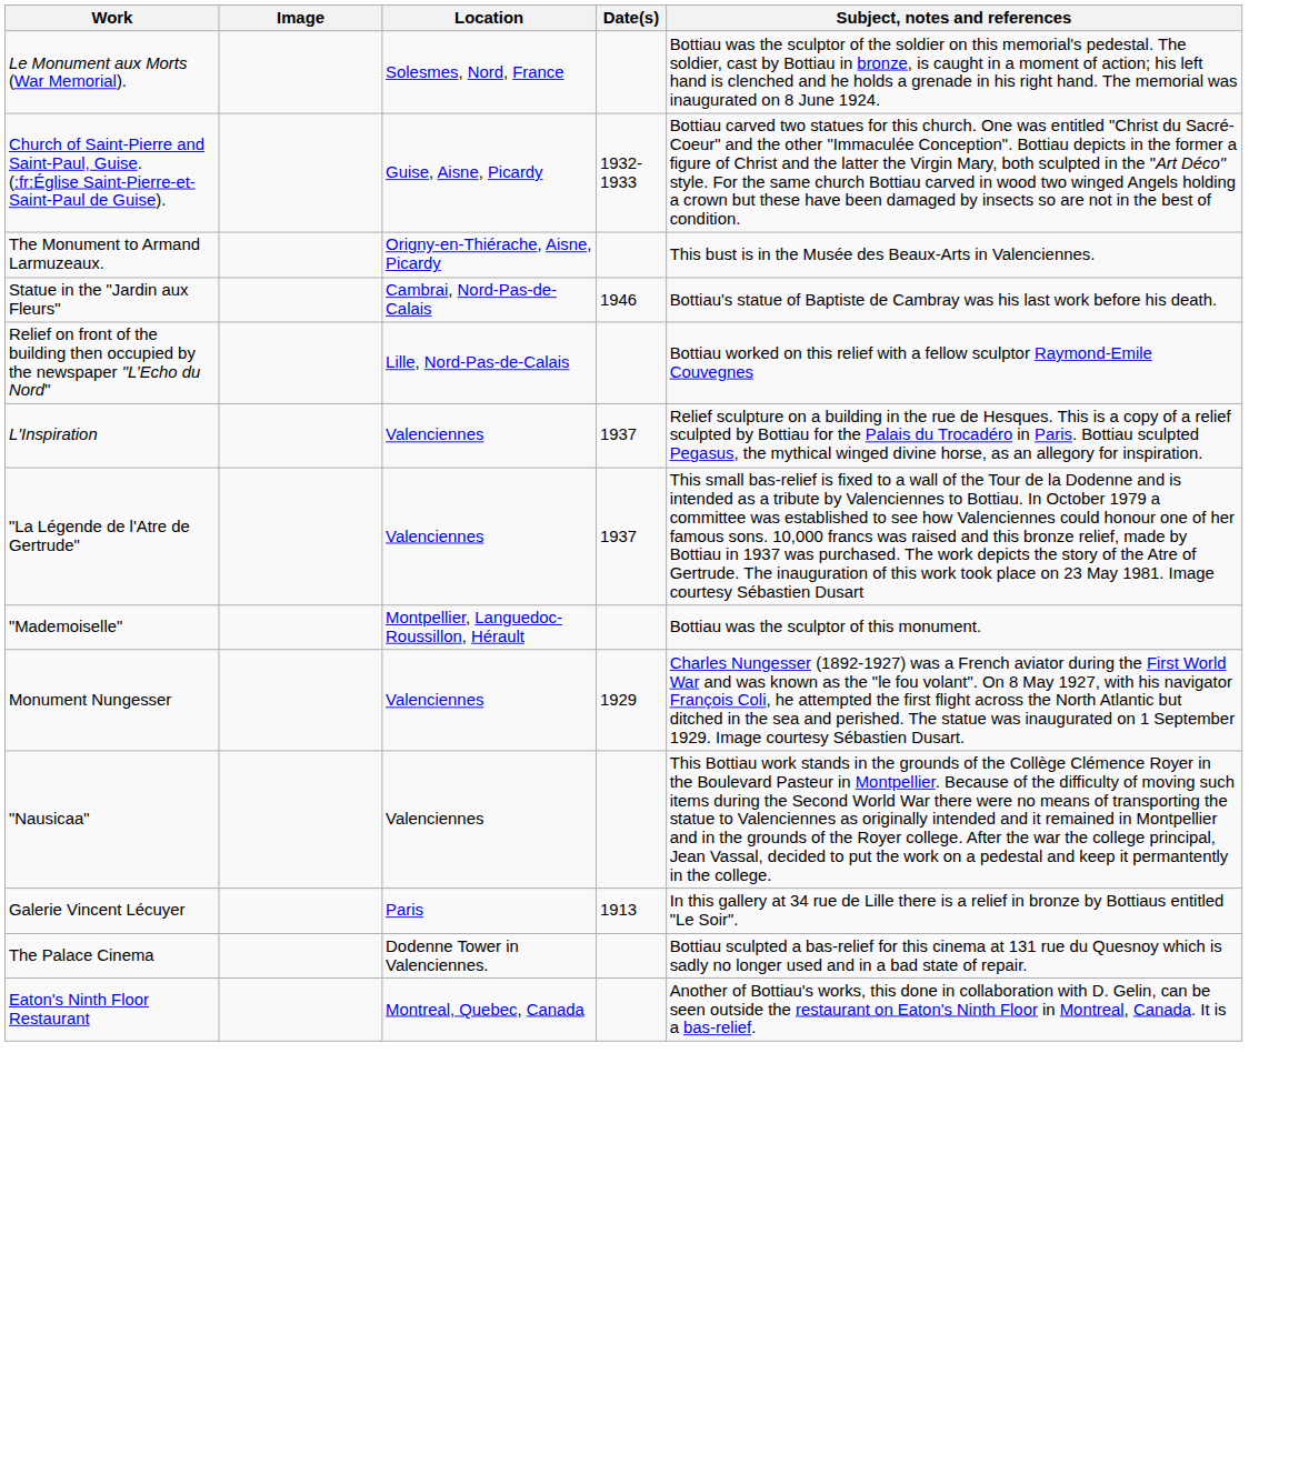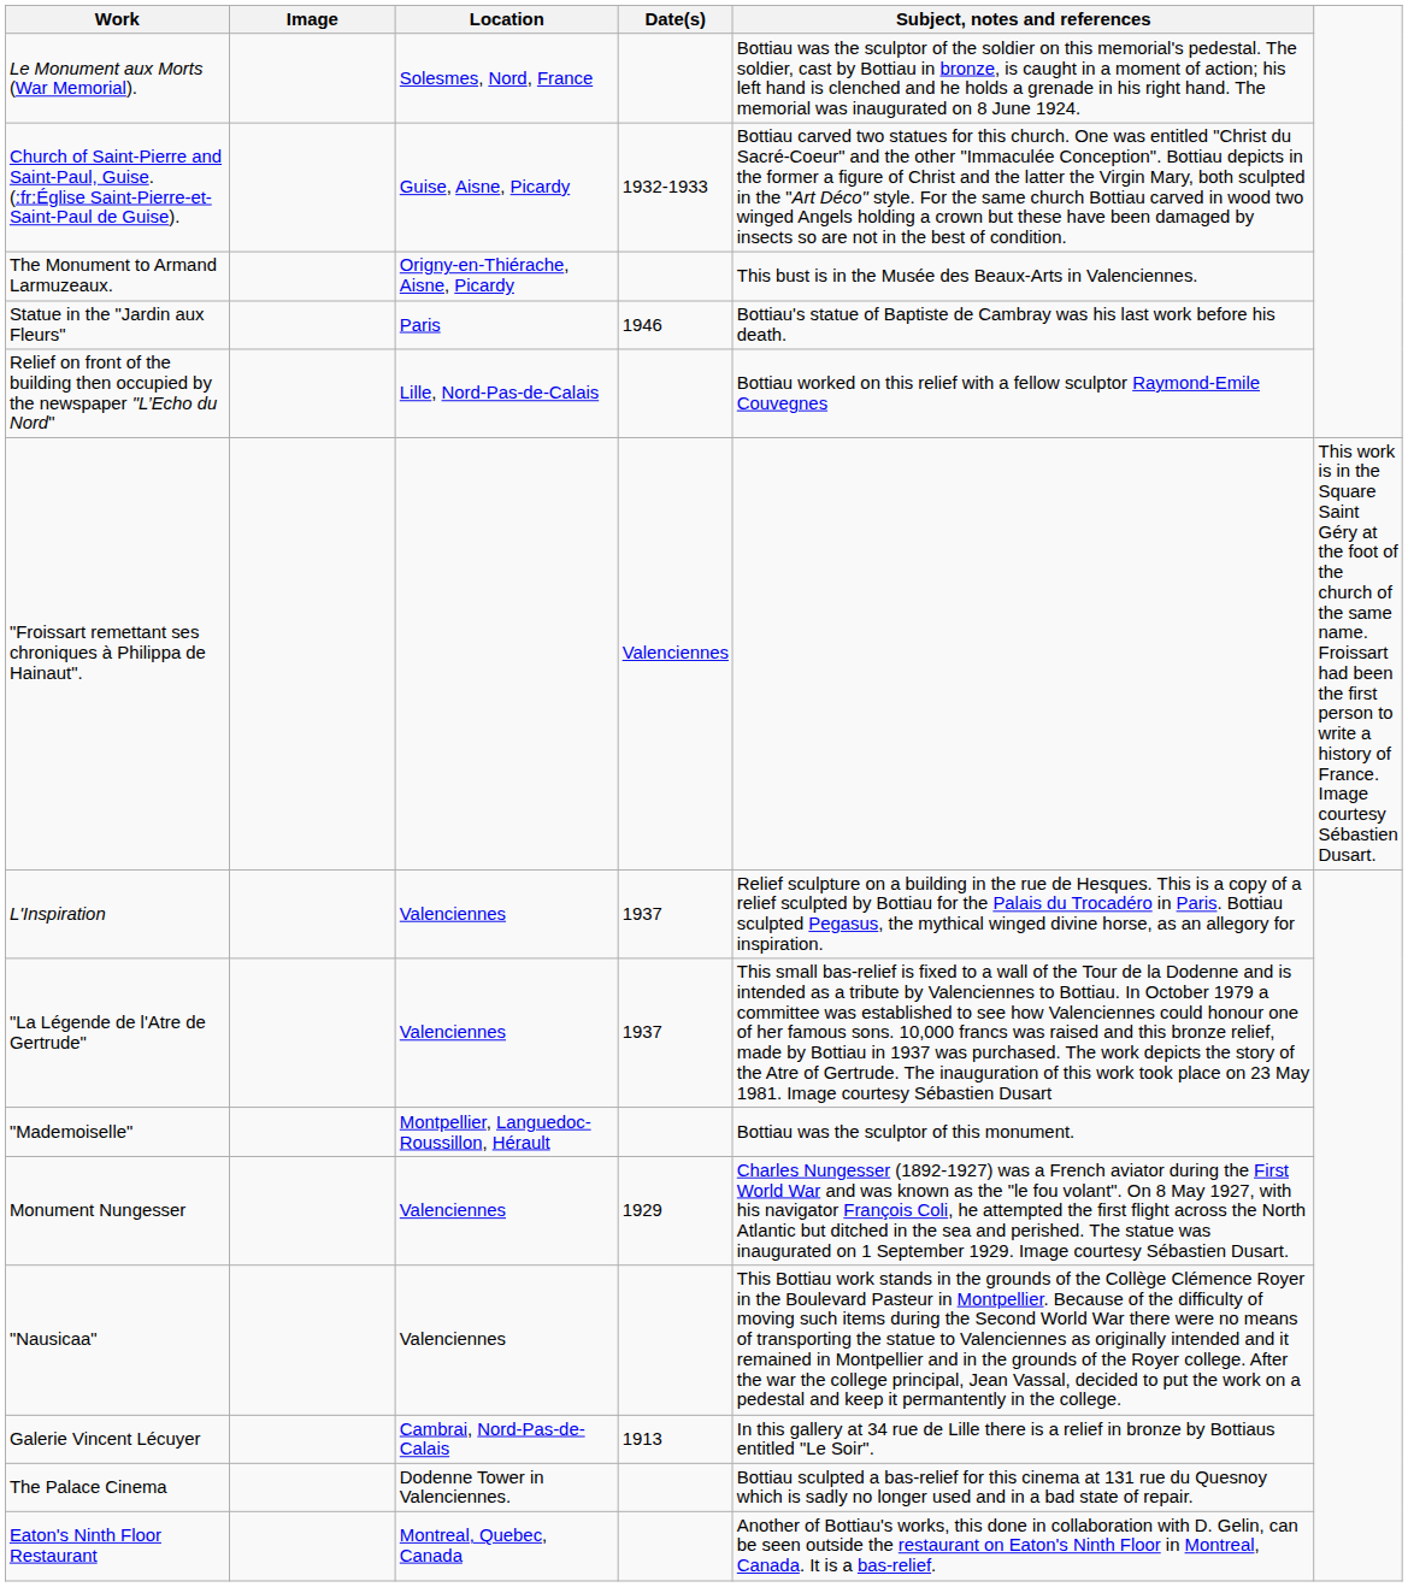 <table class="wikitable sortable">
 <tr>
 <th style="width:200px">Work</th>
 <th style="width:150px" class="sortable">Image</th>
 <th style="width:200px">Location</th>
 <th style="width:60px">Date(s)</th>
 <th style="width:550px" class="unsortable">Subject, notes and references</th>
 </tr>
 <tr>
 <td><em>Le Monument aux Morts</em> (<a href='#'>War Memorial</a>).</td>
 <td></td>
 <td><a href='#'>Solesmes</a>, <a href='#'>Nord</a>, <a href='#'>France</a></td>
 <td></td>
 <td>Bottiau was the sculptor of the soldier on this memorial's pedestal. The soldier, cast by Bottiau in <a href='#'>bronze</a>, is caught in a moment of action; his left hand is clenched and he holds a grenade in his right hand. The memorial was inaugurated on 8 June 1924.</td>
 </tr>
 <tr>
 <td><a href='#'>Church of Saint-Pierre and Saint-Paul, Guise</a>. (<a href='#'>:fr:Église Saint-Pierre-et-Saint-Paul de Guise</a>).</td>
 <td></td>
 <td><a href='#'>Guise</a>, <a href='#'>Aisne</a>, <a href='#'>Picardy</a></td>
 <td>1932-1933</td>
 <td>Bottiau carved two statues for this church. One was entitled "Christ du Sacré-Coeur" and the other "Immaculée Conception". Bottiau depicts in the former a figure of Christ and the latter the Virgin Mary, both sculpted in the "<em>Art Déco"</em> style. For the same church Bottiau carved in wood two winged Angels holding a crown but these have been damaged by insects so are not in the best of condition.</td>
 </tr>
 <tr>
 <td>The Monument to Armand Larmuzeaux.</td>
 <td></td>
 <td><a href='#'>Origny-en-Thiérache</a>, <a href='#'>Aisne</a>, <a href='#'>Picardy</a></td>
 <td></td>
 <td>This bust is in the Musée des Beaux-Arts in Valenciennes.</td>
 </tr>
 <tr>
 <td>Statue in the "Jardin aux Fleurs"</td>
 <td></td>
-<td><a href='#'>Cambrai</a>, <a href='#'>Nord-Pas-de-Calais</a></td>
+<td><a href='#'>Paris</a></td>
 <td>1946</td>
 <td>Bottiau's statue of Baptiste de Cambray was his last work before his death.</td>
 </tr>
 <tr>
 <td>Relief on front of the building then occupied by the newspaper <em>"L’Echo du Nord</em>"</td>
 <td></td>
 <td><a href='#'>Lille</a>, <a href='#'>Nord-Pas-de-Calais</a></td>
 <td></td>
 <td>Bottiau worked on this relief with a fellow sculptor <a href='#'>Raymond-Emile Couvegnes</a></td>
+</tr>
+<tr>
+<td>"Froissart remettant ses chroniques à Philippa de Hainaut".</td>
+<td></td>
+<td></td>
+<td><a href='#'>Valenciennes</a></td>
+<td></td>
+<td>This work is in the Square Saint Géry at the foot of the church of the same name. Froissart had been the first person to write a history of France. Image courtesy Sébastien Dusart.</td>
 </tr>
 <tr>
 <td><em>L'Inspiration</em></td>
 <td></td>
 <td><a href='#'>Valenciennes</a></td>
 <td>1937</td>
 <td>Relief sculpture on a building in the rue de Hesques. This is a copy of a relief sculpted by Bottiau for the <a href='#'>Palais du Trocadéro</a> in <a href='#'>Paris</a>. Bottiau sculpted <a href='#'>Pegasus</a>, the mythical winged divine horse, as an allegory for inspiration.</td>
 </tr>
 <tr>
 <td>"La Légende de l'Atre de Gertrude"</td>
 <td></td>
 <td><a href='#'>Valenciennes</a></td>
 <td>1937</td>
 <td>This small bas-relief is fixed to a wall of the Tour de la Dodenne and is intended as a tribute by Valenciennes to Bottiau. In October 1979 a committee was established to see how Valenciennes could honour one of her famous sons. 10,000 francs was raised and this bronze relief, made by Bottiau in 1937 was purchased. The work depicts the story of the Atre of Gertrude. The inauguration of this work took place on 23 May 1981. Image courtesy Sébastien Dusart</td>
 </tr>
 <tr>
 <td>"Mademoiselle"</td>
 <td></td>
 <td><a href='#'>Montpellier</a>, <a href='#'>Languedoc-Roussillon</a>, <a href='#'>Hérault</a></td>
 <td></td>
 <td>Bottiau was the sculptor of this monument.</td>
 </tr>
 <tr>
 <td>Monument Nungesser</td>
 <td></td>
 <td><a href='#'>Valenciennes</a></td>
 <td>1929</td>
 <td><a href='#'>Charles Nungesser</a> (1892-1927) was a French aviator during the <a href='#'>First World War</a> and was known as the "le fou volant".  On 8 May 1927, with his navigator <a href='#'>François Coli</a>, he attempted the first flight across the North Atlantic but ditched in the sea and perished. The statue was inaugurated on 1 September 1929. Image courtesy Sébastien Dusart.</td>
 </tr>
 <tr>
 <td>"Nausicaa"</td>
 <td></td>
 <td>Valenciennes</td>
 <td></td>
 <td>This Bottiau work stands in the grounds of the Collège Clémence Royer in the Boulevard Pasteur in <a href='#'>Montpellier</a>. Because of the difficulty of moving such items during the Second World War there were no means of transporting the statue to Valenciennes as originally intended and it remained in Montpellier and in the grounds of the Royer college. After the war the college principal, Jean Vassal, decided to put the work on a pedestal and keep it permantently in the college.</td>
 </tr>
 <tr>
 <td>Galerie Vincent Lécuyer</td>
 <td></td>
-<td><a href='#'>Paris</a></td>
+<td><a href='#'>Cambrai</a>, <a href='#'>Nord-Pas-de-Calais</a></td>
 <td>1913</td>
 <td>In this gallery at 34 rue de Lille there is a relief in bronze by Bottiaus entitled "Le Soir".</td>
 </tr>
 <tr>
 <td>The Palace Cinema</td>
 <td></td>
 <td>Dodenne Tower in Valenciennes.</td>
 <td></td>
 <td>Bottiau sculpted a bas-relief for this cinema at 131 rue du Quesnoy which is sadly no longer used and in a bad state of repair.</td>
 </tr>
 <tr>
 <td><a href='#'>Eaton's Ninth Floor Restaurant</a></td>
 <td></td>
 <td><a href='#'>Montreal, Quebec</a>, <a href='#'>Canada</a></td>
 <td></td>
 <td>Another of Bottiau's works, this done in collaboration with D. Gelin, can be seen outside the <a href='#'>restaurant on Eaton's Ninth Floor</a> in <a href='#'>Montreal</a>, <a href='#'>Canada</a>. It is a <a href='#'>bas-relief</a>.</td>
 </tr>
 </table>
